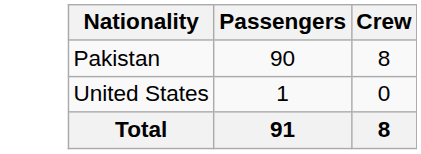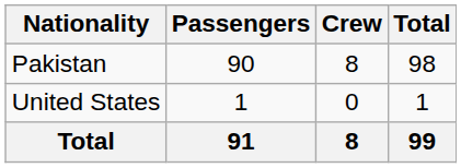 <table class="wikitable" style="float: right; margin-right: 0; margin-left: 1em; margin-top:0;">
 <tr>
 <th>Nationality</th>
 <th>Passengers</th>
 <th>Crew</th>
+<th>Total</th>
 </tr>
 <tr>
 <td>Pakistan</td>
 <td style="text-align:center;">90</td>
 <td style="text-align:center;">8</td>
+<td style="text-align:center;">98</td>
 </tr>
 <tr>
 <td>United States</td>
 <td style="text-align:center;">1</td>
 <td style="text-align:center;">0</td>
+<td style="text-align:center;">1</td>
 </tr>
 <tr class="sortbottom">
 <th>Total</th>
 <th style="text-align:center;">91</th>
 <th style="text-align:center;">8</th>
+<th style="text-align:center;">99</th>
 </tr>
 </table>
